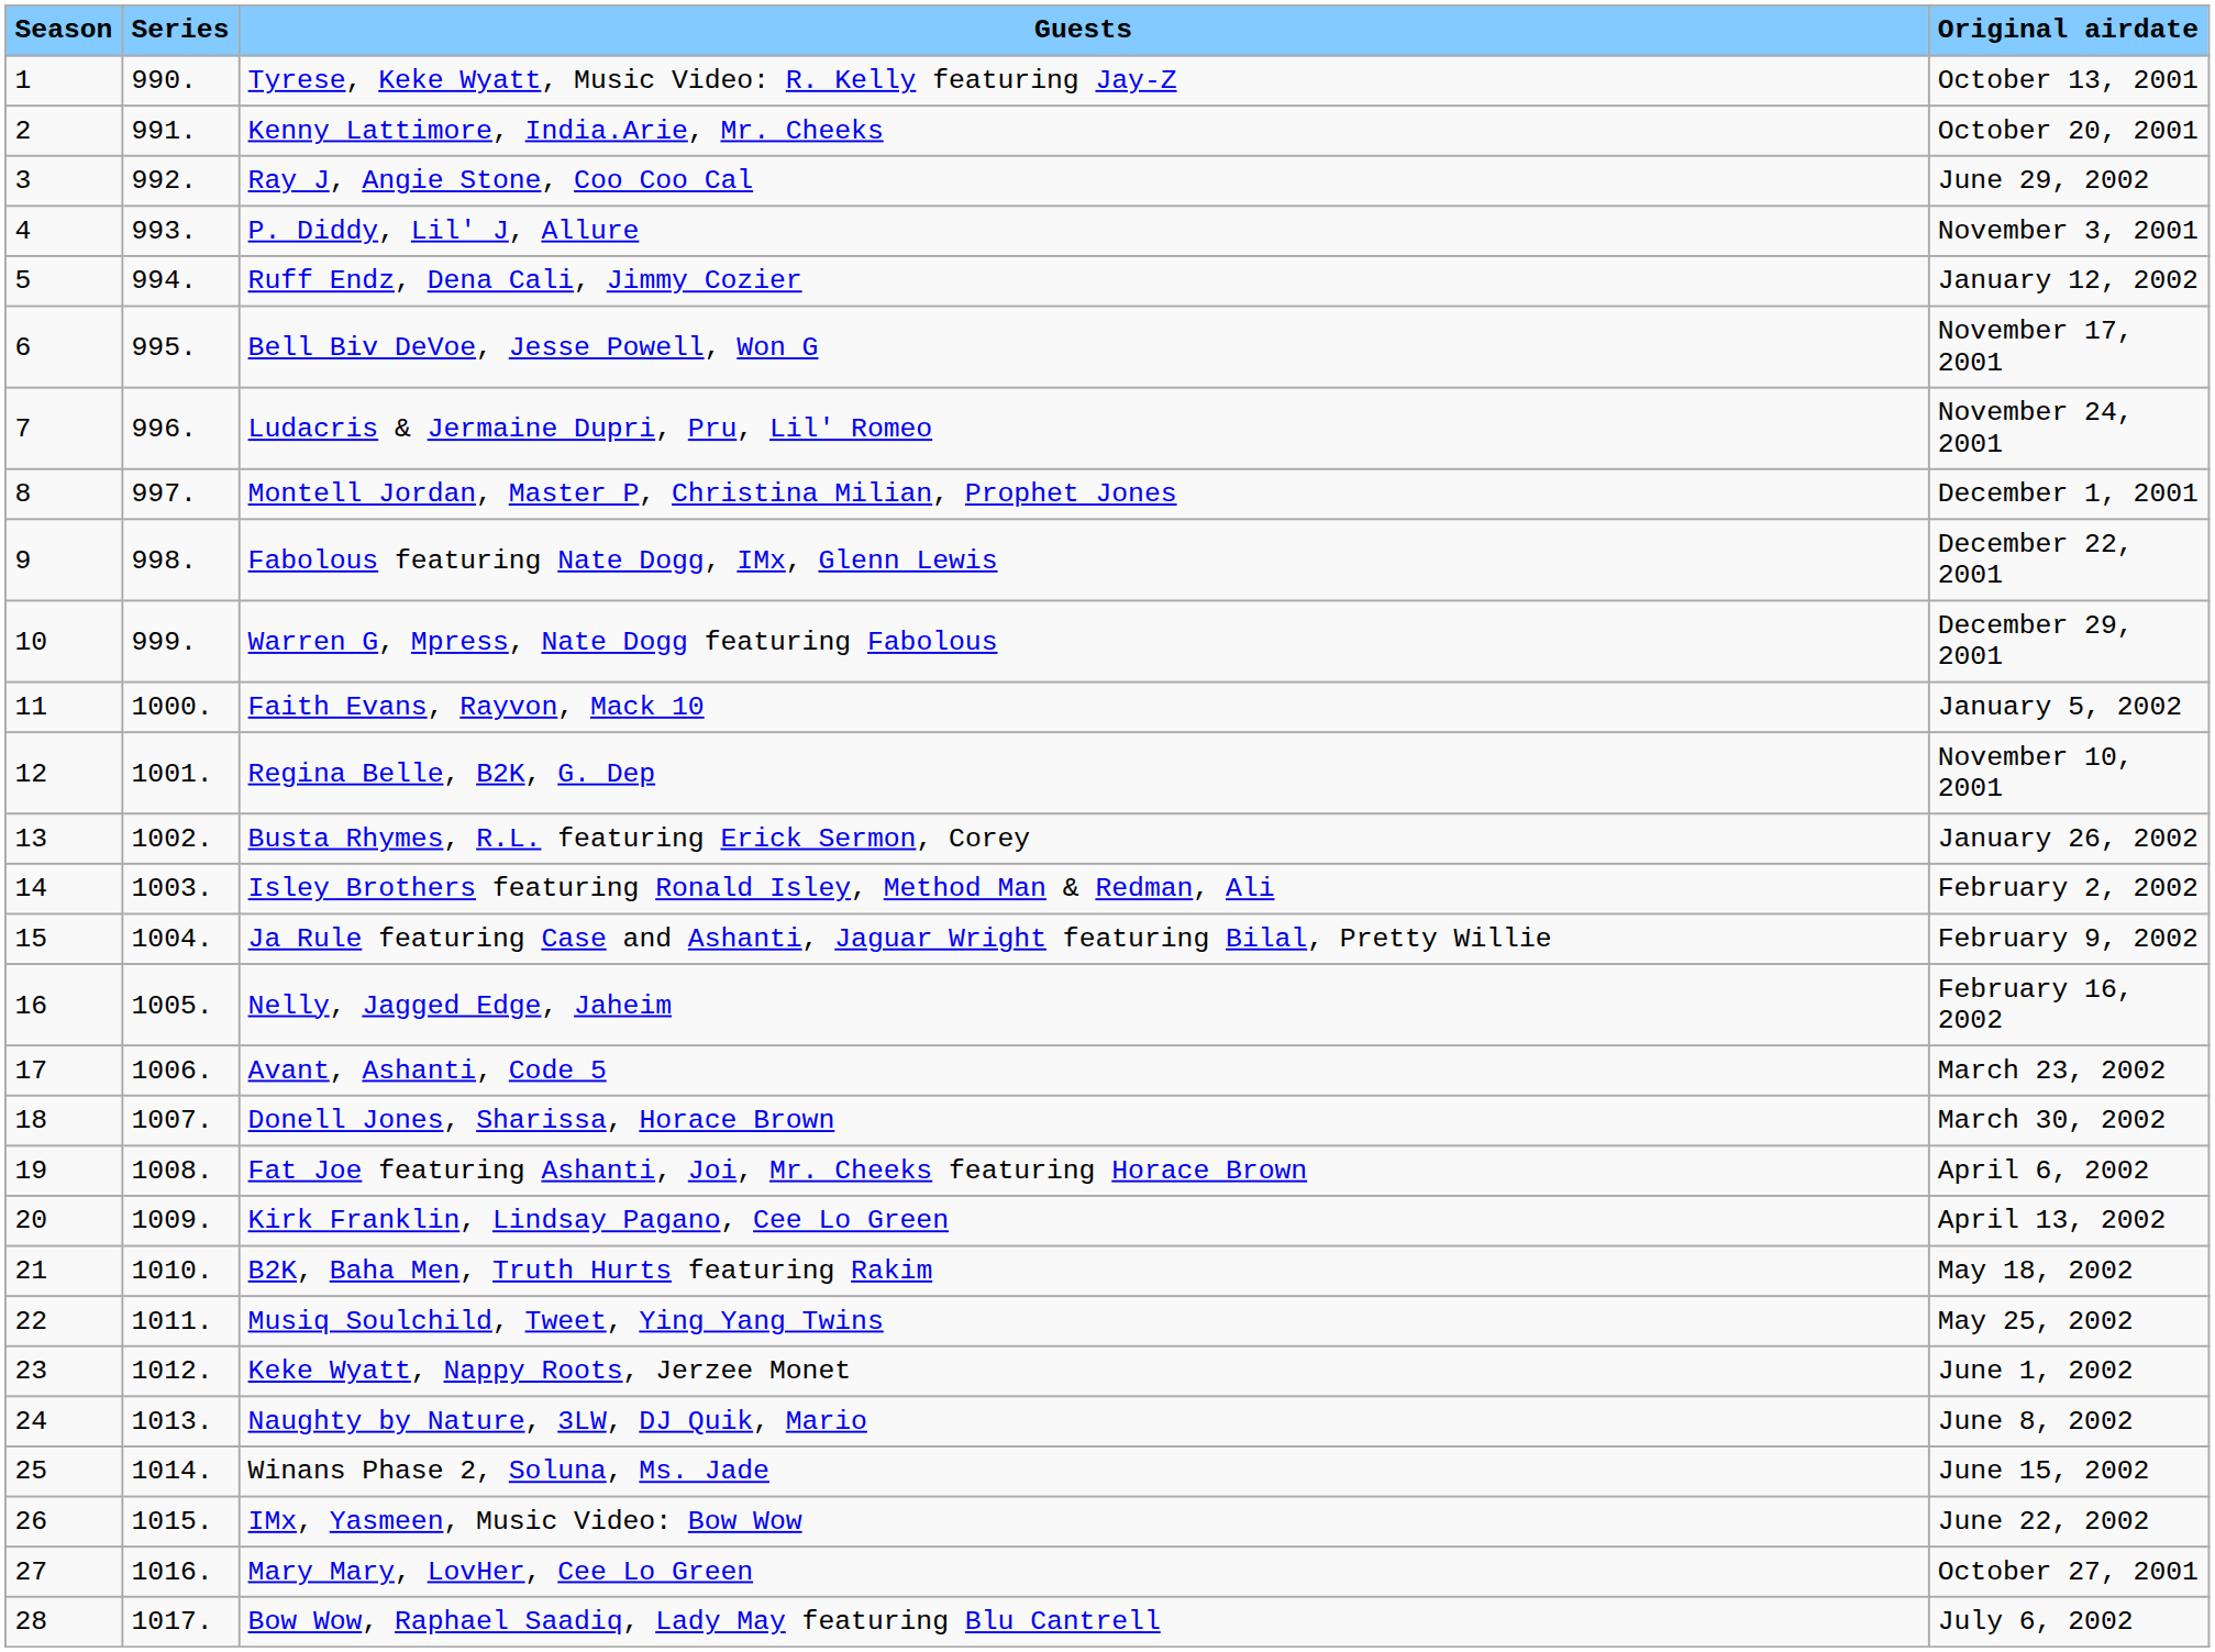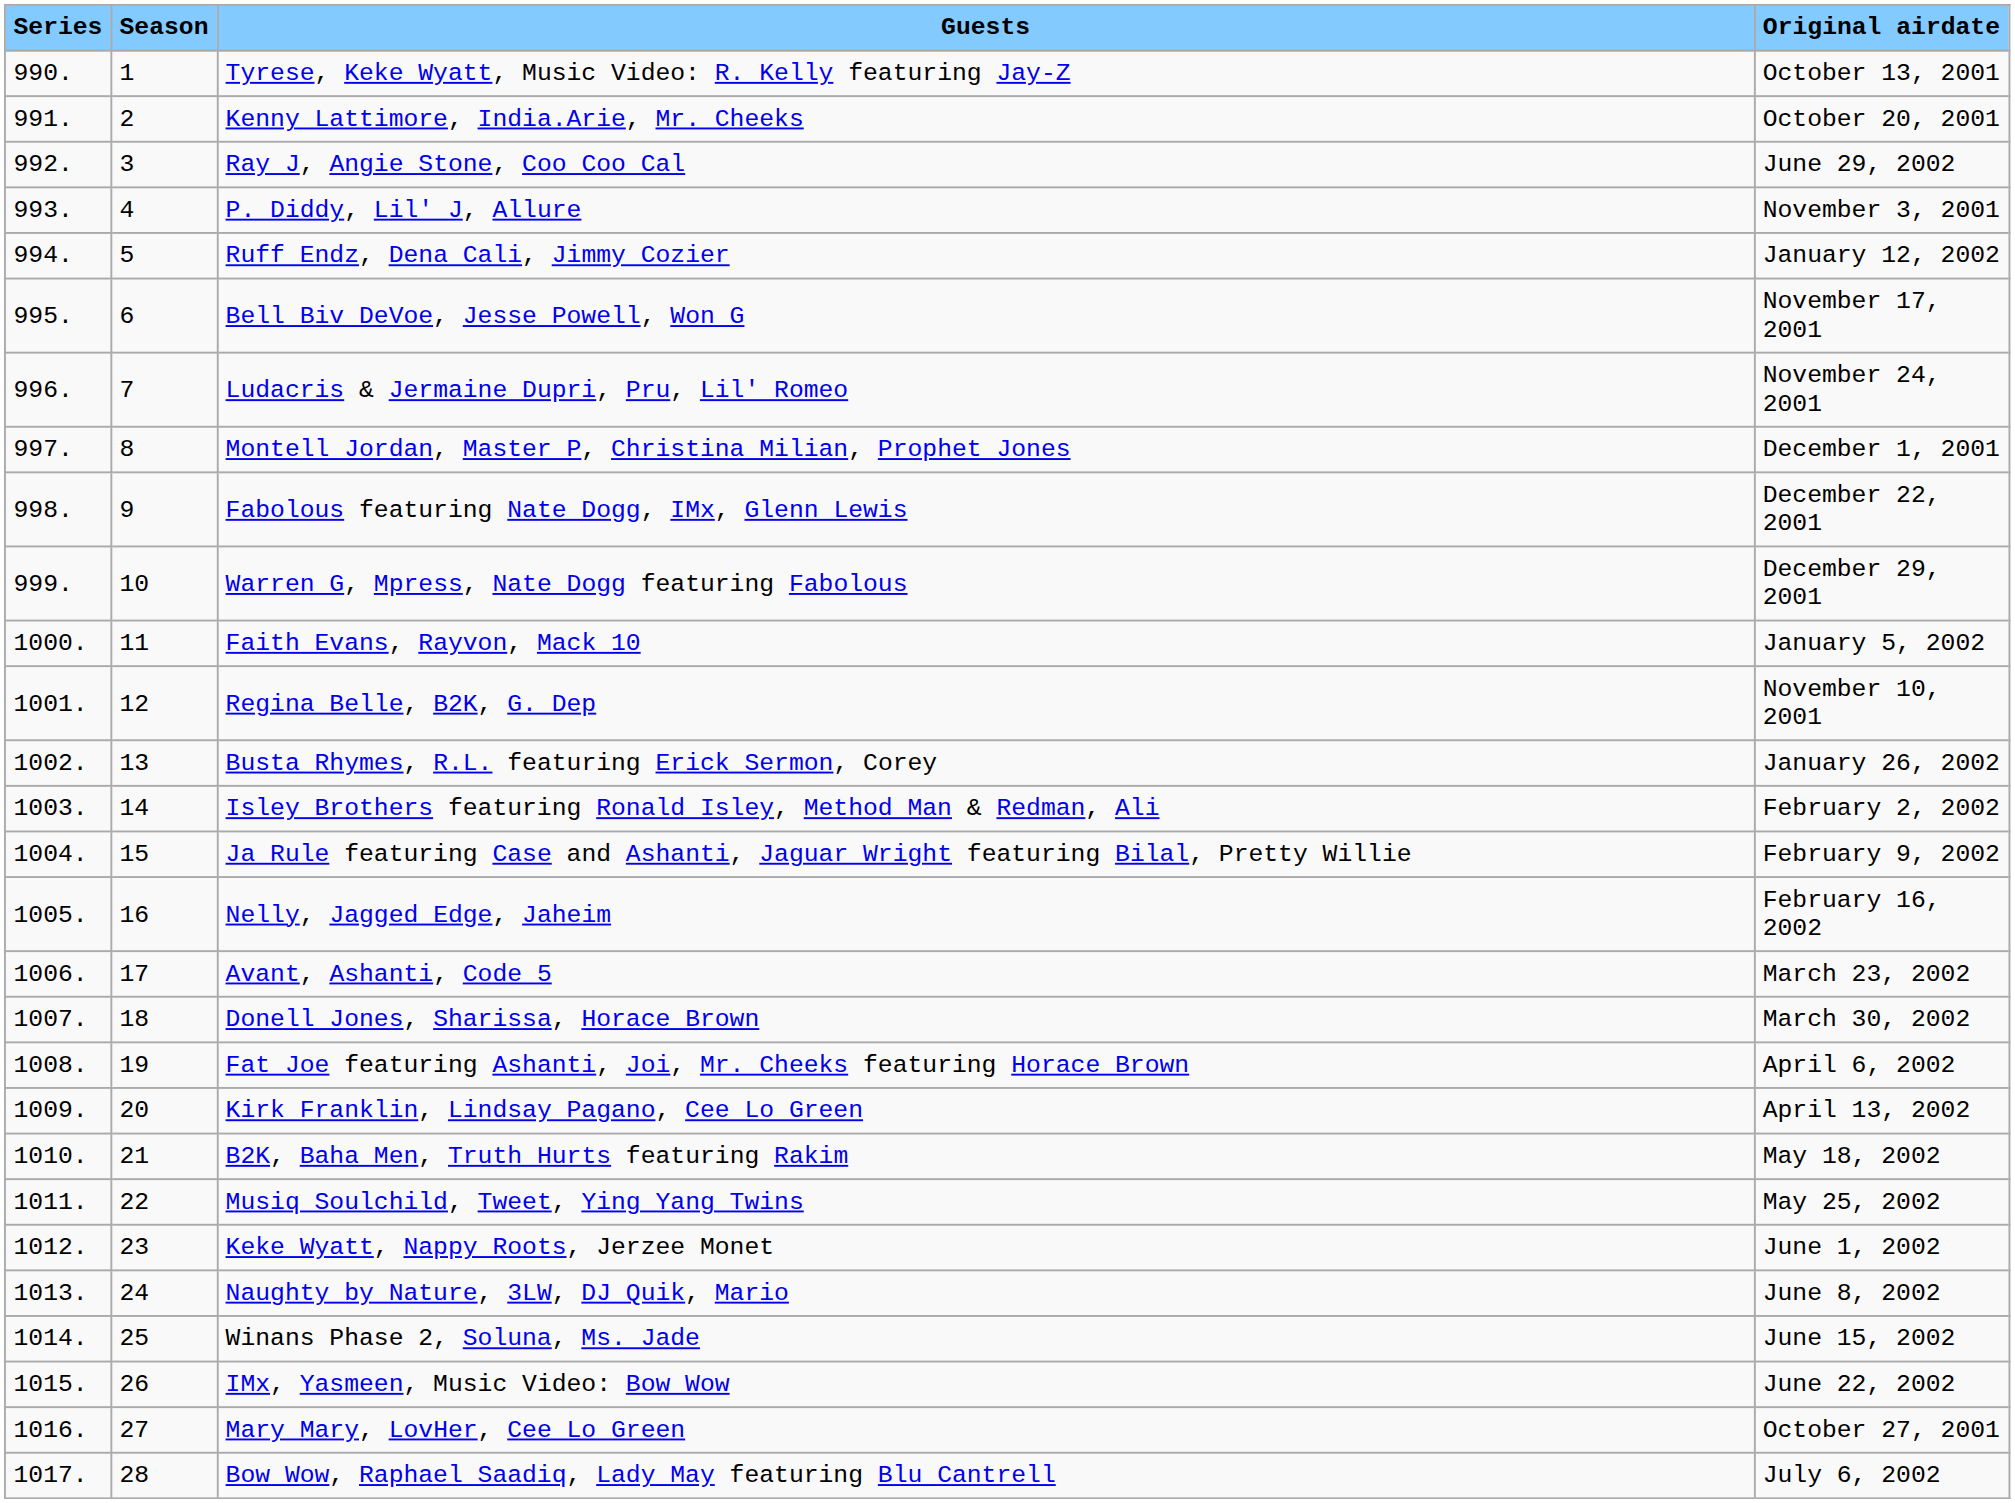 <table class="toccolours" border="2" cellpadding="4" cellspacing="0" style="margin: 1em 1em 1em 0; background: #f9f9f9; border: 1px #aaa solid; border-collapse: collapse">
 <tr style="vertical-align: top; text-align: center; background-color:#82CAFF">
+<th><strong>Series</strong></th>
 <th><strong>Season</strong></th>
-<th><strong>Series</strong></th>
 <th style="width:800px;"><strong>Guests</strong></th>
 <th style="width:125px;"><strong>Original airdate</strong></th>
 </tr>
 <tr>
+<td>990.</td>
 <td>1</td>
-<td>990.</td>
 <td><a href='#'>Tyrese</a>, <a href='#'>Keke Wyatt</a>, Music Video: <a href='#'>R. Kelly</a> featuring <a href='#'>Jay-Z</a></td>
 <td>October 13, 2001</td>
 </tr>
 <tr>
+<td>991.</td>
 <td>2</td>
-<td>991.</td>
 <td><a href='#'>Kenny Lattimore</a>, <a href='#'>India.Arie</a>, <a href='#'>Mr. Cheeks</a></td>
 <td>October 20, 2001</td>
 </tr>
 <tr>
+<td>992.</td>
 <td>3</td>
-<td>992.</td>
 <td><a href='#'>Ray J</a>, <a href='#'>Angie Stone</a>, <a href='#'>Coo Coo Cal</a></td>
 <td>June 29, 2002</td>
 </tr>
 <tr>
+<td>993.</td>
 <td>4</td>
-<td>993.</td>
 <td><a href='#'>P. Diddy</a>, <a href='#'>Lil' J</a>, <a href='#'>Allure</a></td>
 <td>November 3, 2001</td>
 </tr>
 <tr>
+<td>994.</td>
 <td>5</td>
-<td>994.</td>
 <td><a href='#'>Ruff Endz</a>, <a href='#'>Dena Cali</a>, <a href='#'>Jimmy Cozier</a></td>
 <td>January 12, 2002</td>
 </tr>
 <tr>
+<td>995.</td>
 <td>6</td>
-<td>995.</td>
 <td><a href='#'>Bell Biv DeVoe</a>, <a href='#'>Jesse Powell</a>, <a href='#'>Won G</a></td>
 <td>November 17, 2001</td>
 </tr>
 <tr>
+<td>996.</td>
 <td>7</td>
-<td>996.</td>
 <td><a href='#'>Ludacris</a> & <a href='#'>Jermaine Dupri</a>, <a href='#'>Pru</a>, <a href='#'>Lil' Romeo</a></td>
 <td>November 24, 2001</td>
 </tr>
 <tr>
+<td>997.</td>
 <td>8</td>
-<td>997.</td>
 <td><a href='#'>Montell Jordan</a>, <a href='#'>Master P</a>, <a href='#'>Christina Milian</a>, <a href='#'>Prophet Jones</a></td>
 <td>December 1, 2001</td>
 </tr>
 <tr>
+<td>998.</td>
 <td>9</td>
-<td>998.</td>
 <td><a href='#'>Fabolous</a> featuring <a href='#'>Nate Dogg</a>, <a href='#'>IMx</a>, <a href='#'>Glenn Lewis</a></td>
 <td>December 22, 2001</td>
 </tr>
 <tr>
+<td>999.</td>
 <td>10</td>
-<td>999.</td>
 <td><a href='#'>Warren G</a>, <a href='#'>Mpress</a>, <a href='#'>Nate Dogg</a> featuring <a href='#'>Fabolous</a></td>
 <td>December 29, 2001</td>
 </tr>
 <tr>
+<td>1000.</td>
 <td>11</td>
-<td>1000.</td>
 <td><a href='#'>Faith Evans</a>, <a href='#'>Rayvon</a>, <a href='#'>Mack 10</a></td>
 <td>January 5, 2002</td>
 </tr>
 <tr>
+<td>1001.</td>
 <td>12</td>
-<td>1001.</td>
 <td><a href='#'>Regina Belle</a>, <a href='#'>B2K</a>, <a href='#'>G. Dep</a></td>
 <td>November 10, 2001</td>
 </tr>
 <tr>
+<td>1002.</td>
 <td>13</td>
-<td>1002.</td>
 <td><a href='#'>Busta Rhymes</a>, <a href='#'>R.L.</a> featuring <a href='#'>Erick Sermon</a>, Corey</td>
 <td>January 26, 2002</td>
 </tr>
 <tr>
+<td>1003.</td>
 <td>14</td>
-<td>1003.</td>
 <td><a href='#'>Isley Brothers</a> featuring <a href='#'>Ronald Isley</a>, <a href='#'>Method Man</a> & <a href='#'>Redman</a>, <a href='#'>Ali</a></td>
 <td>February 2, 2002</td>
 </tr>
 <tr>
+<td>1004.</td>
 <td>15</td>
-<td>1004.</td>
 <td><a href='#'>Ja Rule</a> featuring <a href='#'>Case</a> and <a href='#'>Ashanti</a>, <a href='#'>Jaguar Wright</a> featuring <a href='#'>Bilal</a>, Pretty Willie</td>
 <td>February 9, 2002</td>
 </tr>
 <tr>
+<td>1005.</td>
 <td>16</td>
-<td>1005.</td>
 <td><a href='#'>Nelly</a>, <a href='#'>Jagged Edge</a>, <a href='#'>Jaheim</a></td>
 <td>February 16, 2002</td>
 </tr>
 <tr>
+<td>1006.</td>
 <td>17</td>
-<td>1006.</td>
 <td><a href='#'>Avant</a>, <a href='#'>Ashanti</a>, <a href='#'>Code 5</a></td>
 <td>March 23, 2002</td>
 </tr>
 <tr>
+<td>1007.</td>
 <td>18</td>
-<td>1007.</td>
 <td><a href='#'>Donell Jones</a>, <a href='#'>Sharissa</a>, <a href='#'>Horace Brown</a></td>
 <td>March 30, 2002</td>
 </tr>
 <tr>
+<td>1008.</td>
 <td>19</td>
-<td>1008.</td>
 <td><a href='#'>Fat Joe</a> featuring <a href='#'>Ashanti</a>, <a href='#'>Joi</a>, <a href='#'>Mr. Cheeks</a> featuring <a href='#'>Horace Brown</a></td>
 <td>April 6, 2002</td>
 </tr>
 <tr>
+<td>1009.</td>
 <td>20</td>
-<td>1009.</td>
 <td><a href='#'>Kirk Franklin</a>, <a href='#'>Lindsay Pagano</a>, <a href='#'>Cee Lo Green</a></td>
 <td>April 13, 2002</td>
 </tr>
 <tr>
+<td>1010.</td>
 <td>21</td>
-<td>1010.</td>
 <td><a href='#'>B2K</a>, <a href='#'>Baha Men</a>, <a href='#'>Truth Hurts</a> featuring <a href='#'>Rakim</a></td>
 <td>May 18, 2002</td>
 </tr>
 <tr>
+<td>1011.</td>
 <td>22</td>
-<td>1011.</td>
 <td><a href='#'>Musiq Soulchild</a>, <a href='#'>Tweet</a>, <a href='#'>Ying Yang Twins</a></td>
 <td>May 25, 2002</td>
 </tr>
 <tr>
+<td>1012.</td>
 <td>23</td>
-<td>1012.</td>
 <td><a href='#'>Keke Wyatt</a>, <a href='#'>Nappy Roots</a>, Jerzee Monet</td>
 <td>June 1, 2002</td>
 </tr>
 <tr>
+<td>1013.</td>
 <td>24</td>
-<td>1013.</td>
 <td><a href='#'>Naughty by Nature</a>, <a href='#'>3LW</a>, <a href='#'>DJ Quik</a>, <a href='#'>Mario</a></td>
 <td>June 8, 2002</td>
 </tr>
 <tr>
+<td>1014.</td>
 <td>25</td>
-<td>1014.</td>
 <td>Winans Phase 2, <a href='#'>Soluna</a>, <a href='#'>Ms. Jade</a></td>
 <td>June 15, 2002</td>
 </tr>
 <tr>
+<td>1015.</td>
 <td>26</td>
-<td>1015.</td>
 <td><a href='#'>IMx</a>, <a href='#'>Yasmeen</a>, Music Video: <a href='#'>Bow Wow</a></td>
 <td>June 22, 2002</td>
 </tr>
 <tr>
+<td>1016.</td>
 <td>27</td>
-<td>1016.</td>
 <td><a href='#'>Mary Mary</a>, <a href='#'>LovHer</a>, <a href='#'>Cee Lo Green</a></td>
 <td>October 27, 2001</td>
 </tr>
 <tr>
+<td>1017.</td>
 <td>28</td>
-<td>1017.</td>
 <td><a href='#'>Bow Wow</a>, <a href='#'>Raphael Saadiq</a>, <a href='#'>Lady May</a> featuring <a href='#'>Blu Cantrell</a></td>
 <td>July 6, 2002</td>
 </tr>
 </table>
